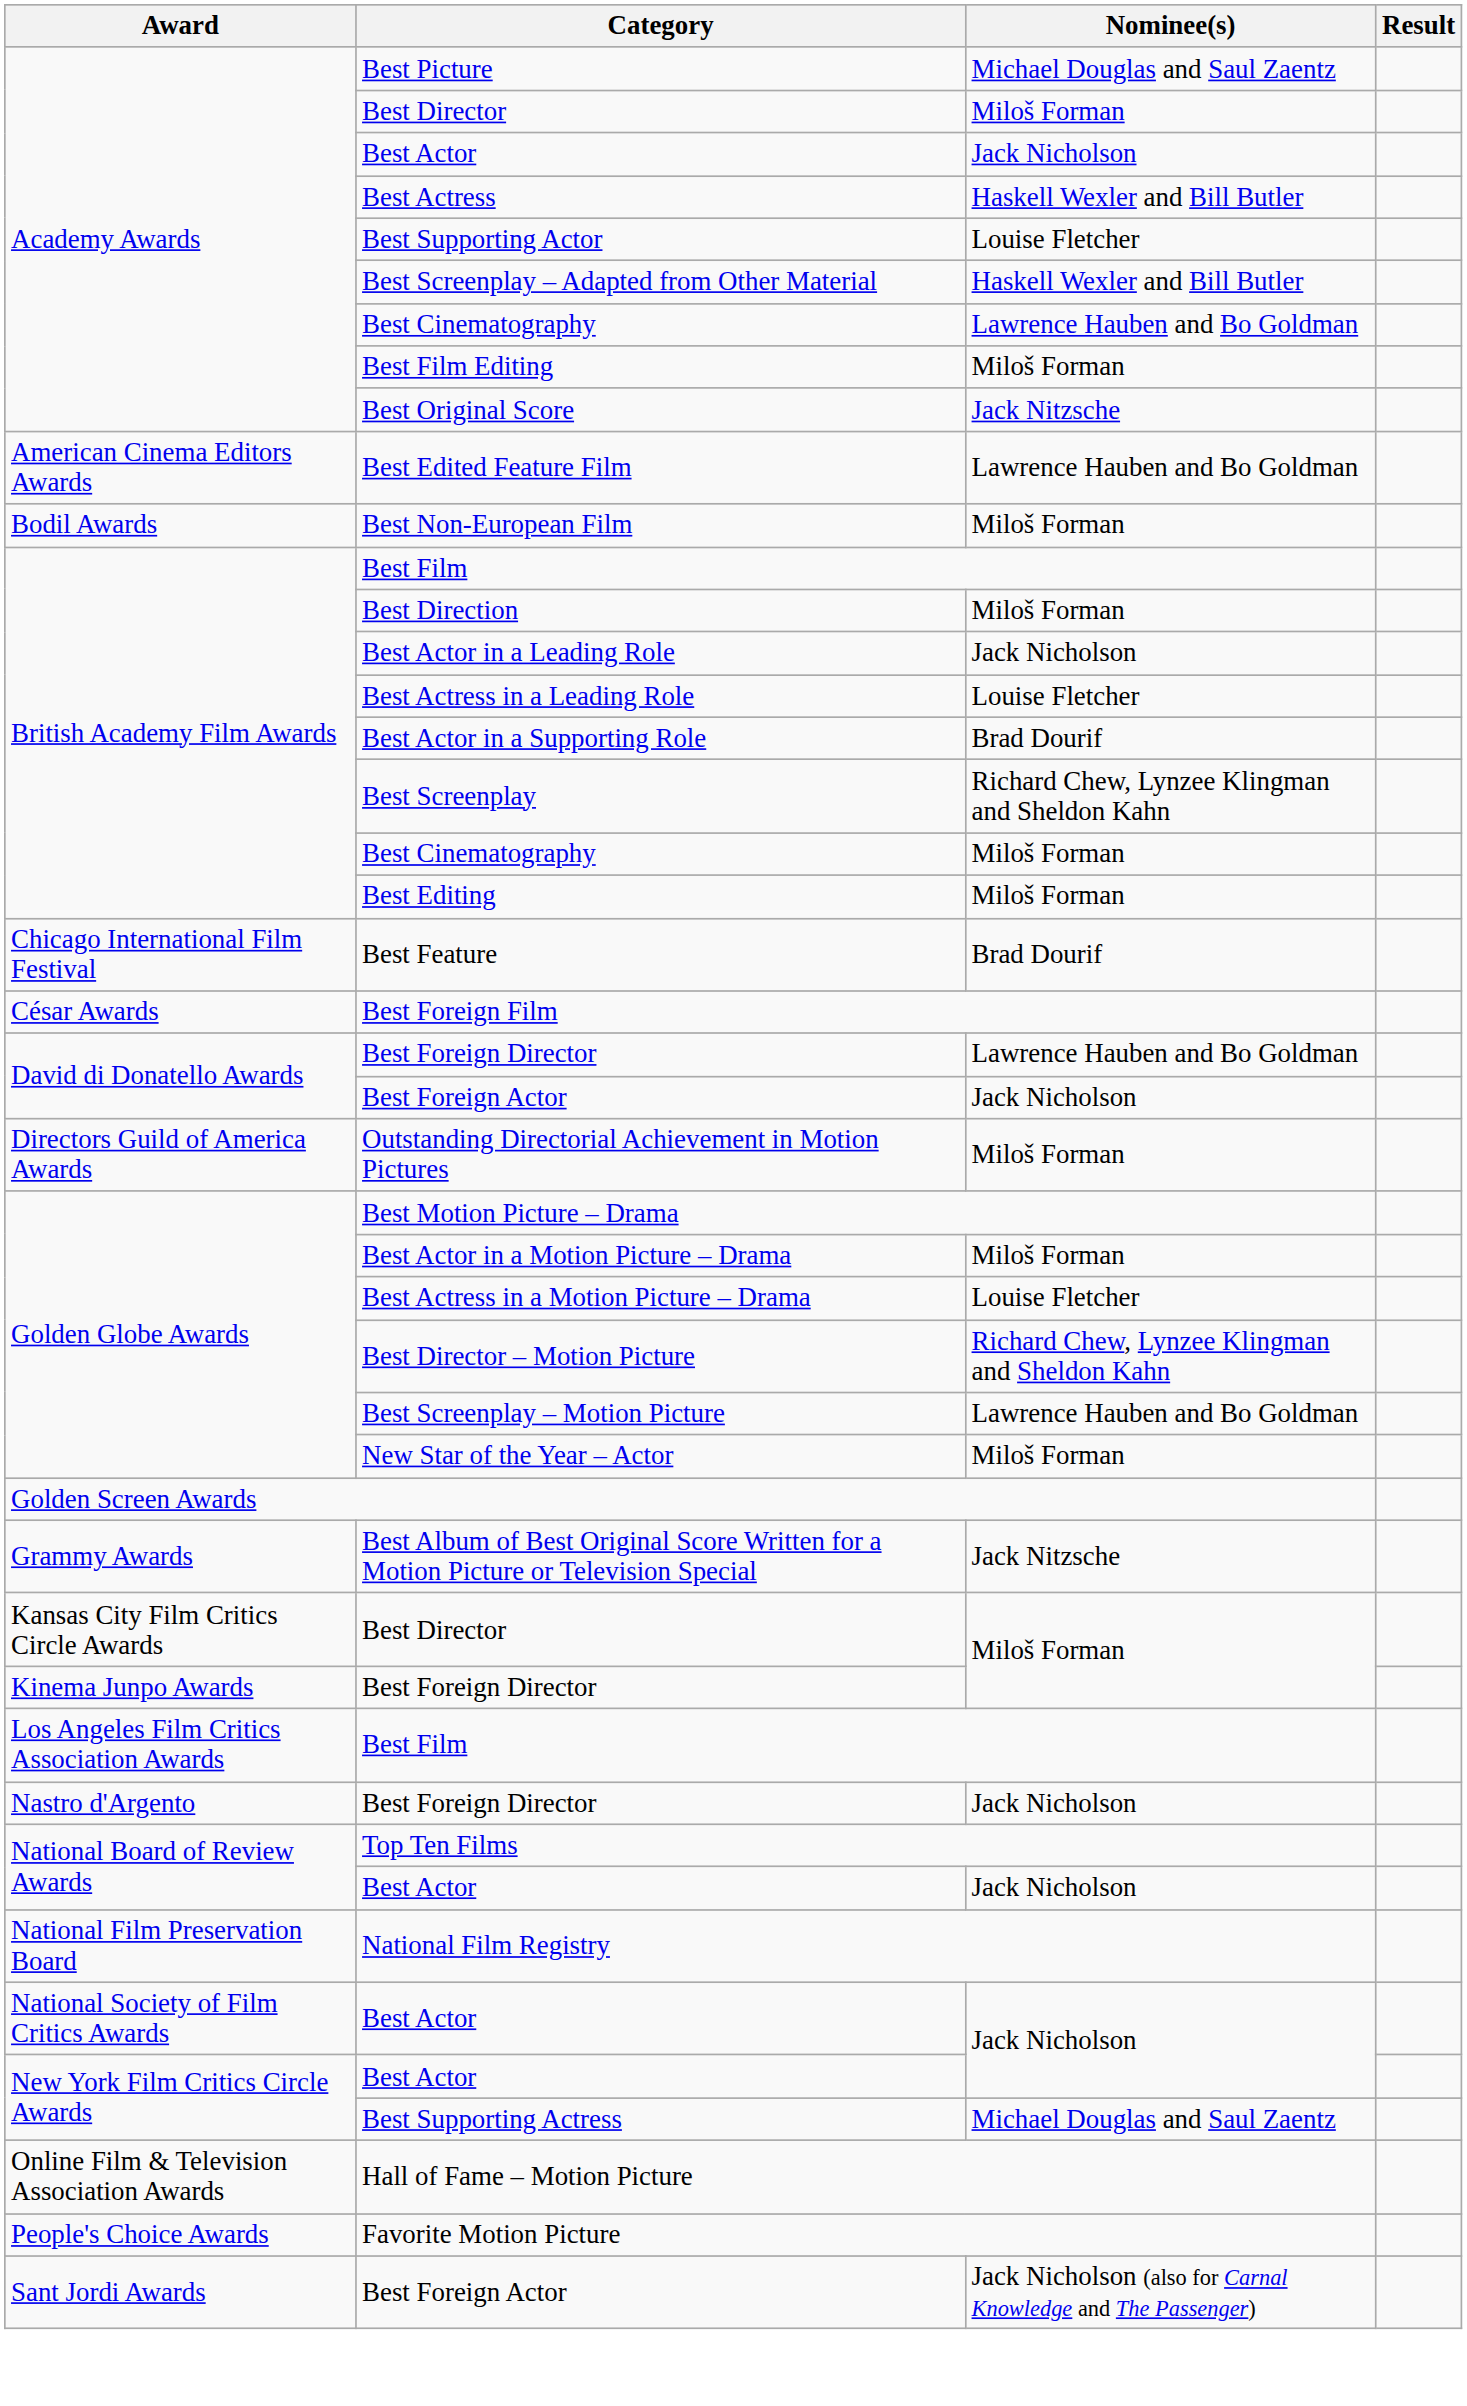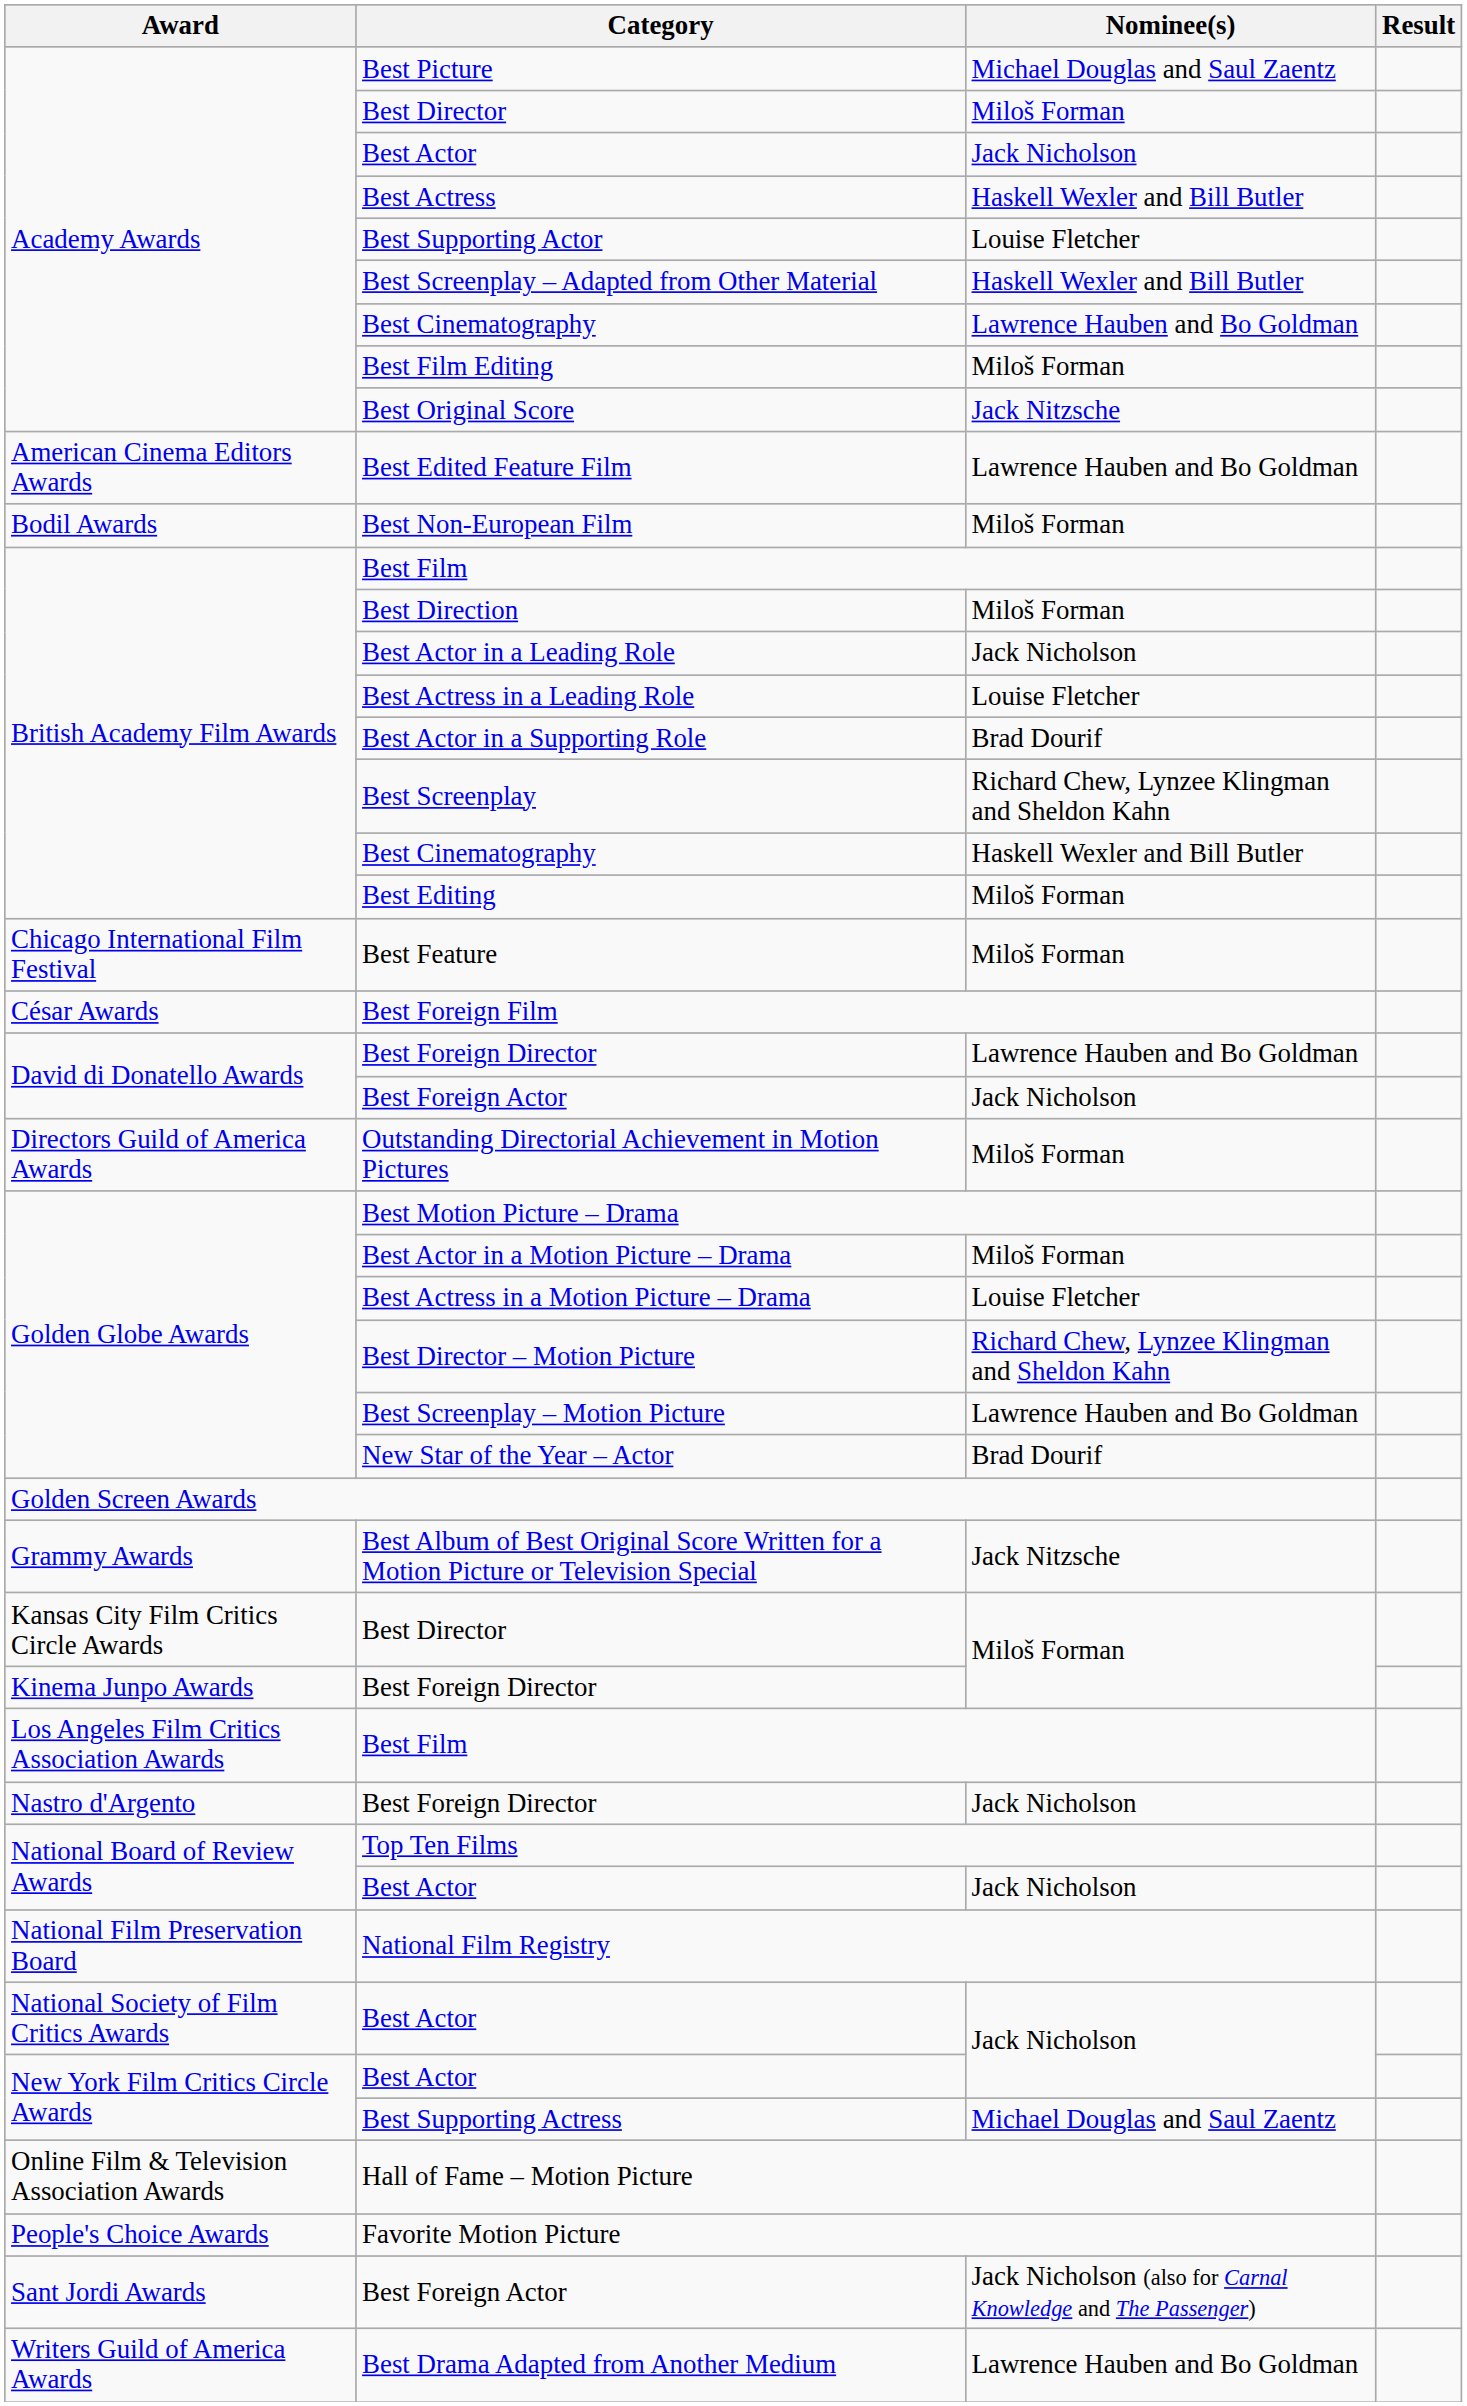 <table class="wikitable">
 <tr>
 <th>Award</th>
 <th>Category</th>
 <th>Nominee(s)</th>
 <th>Result</th>
 </tr>
 <tr>
 <td rowspan="9"><a href='#'>Academy Awards</a></td>
 <td><a href='#'>Best Picture</a></td>
 <td><a href='#'>Michael Douglas</a> and <a href='#'>Saul Zaentz</a></td>
 <td></td>
 </tr>
 <tr>
 <td><a href='#'>Best Director</a></td>
 <td><a href='#'>Miloš Forman</a></td>
 <td></td>
 </tr>
 <tr>
 <td><a href='#'>Best Actor</a></td>
 <td><a href='#'>Jack Nicholson</a></td>
 <td></td>
 </tr>
 <tr>
 <td><a href='#'>Best Actress</a></td>
 <td><a href='#'>Haskell Wexler</a> and <a href='#'>Bill Butler</a></td>
 <td></td>
 </tr>
 <tr>
 <td><a href='#'>Best Supporting Actor</a></td>
 <td>Louise Fletcher</td>
 <td></td>
 </tr>
 <tr>
 <td><a href='#'>Best Screenplay – Adapted from Other Material</a></td>
 <td><a href='#'>Haskell Wexler</a> and <a href='#'>Bill Butler</a></td>
 <td></td>
 </tr>
 <tr>
 <td><a href='#'>Best Cinematography</a></td>
 <td><a href='#'>Lawrence Hauben</a> and <a href='#'>Bo Goldman</a></td>
 <td></td>
 </tr>
 <tr>
 <td><a href='#'>Best Film Editing</a></td>
 <td>Miloš Forman</td>
 <td></td>
 </tr>
 <tr>
 <td><a href='#'>Best Original Score</a></td>
 <td><a href='#'>Jack Nitzsche</a></td>
 <td></td>
 </tr>
 <tr>
 <td><a href='#'>American Cinema Editors Awards</a></td>
 <td><a href='#'>Best Edited Feature Film</a></td>
 <td>Lawrence Hauben and Bo Goldman</td>
 <td></td>
 </tr>
 <tr>
 <td><a href='#'>Bodil Awards</a></td>
 <td><a href='#'>Best Non-European Film</a></td>
 <td>Miloš Forman</td>
 <td></td>
 </tr>
 <tr>
 <td rowspan="8"><a href='#'>British Academy Film Awards</a></td>
 <td colspan="2"><a href='#'>Best Film</a></td>
 <td></td>
 </tr>
 <tr>
 <td><a href='#'>Best Direction</a></td>
 <td>Miloš Forman</td>
 <td></td>
 </tr>
 <tr>
 <td><a href='#'>Best Actor in a Leading Role</a></td>
 <td>Jack Nicholson</td>
 <td></td>
 </tr>
 <tr>
 <td><a href='#'>Best Actress in a Leading Role</a></td>
 <td>Louise Fletcher</td>
 <td></td>
 </tr>
 <tr>
 <td><a href='#'>Best Actor in a Supporting Role</a></td>
 <td>Brad Dourif</td>
 <td></td>
 </tr>
 <tr>
 <td><a href='#'>Best Screenplay</a></td>
 <td>Richard Chew, Lynzee Klingman and Sheldon Kahn</td>
 <td></td>
 </tr>
 <tr>
 <td><a href='#'>Best Cinematography</a></td>
-<td>Miloš Forman</td>
+<td>Haskell Wexler and Bill Butler</td>
 <td></td>
 </tr>
 <tr>
 <td><a href='#'>Best Editing</a></td>
 <td>Miloš Forman</td>
 <td></td>
 </tr>
 <tr>
 <td><a href='#'>Chicago International Film Festival</a></td>
 <td>Best Feature</td>
-<td>Brad Dourif</td>
+<td>Miloš Forman</td>
 <td></td>
 </tr>
 <tr>
 <td><a href='#'>César Awards</a></td>
 <td colspan="2"><a href='#'>Best Foreign Film</a></td>
 <td></td>
 </tr>
 <tr>
 <td rowspan="2"><a href='#'>David di Donatello Awards</a></td>
 <td><a href='#'>Best Foreign Director</a></td>
 <td>Lawrence Hauben and Bo Goldman</td>
 <td></td>
 </tr>
 <tr>
 <td><a href='#'>Best Foreign Actor</a></td>
 <td>Jack Nicholson</td>
 <td></td>
 </tr>
 <tr>
 <td><a href='#'>Directors Guild of America Awards</a></td>
 <td><a href='#'>Outstanding Directorial Achievement in Motion Pictures</a></td>
 <td>Miloš Forman</td>
 <td></td>
 </tr>
 <tr>
 <td rowspan="6"><a href='#'>Golden Globe Awards</a></td>
 <td colspan="2"><a href='#'>Best Motion Picture – Drama</a></td>
 <td></td>
 </tr>
 <tr>
 <td><a href='#'>Best Actor in a Motion Picture – Drama</a></td>
 <td>Miloš Forman</td>
 <td></td>
 </tr>
 <tr>
 <td><a href='#'>Best Actress in a Motion Picture – Drama</a></td>
 <td>Louise Fletcher</td>
 <td></td>
 </tr>
 <tr>
 <td><a href='#'>Best Director – Motion Picture</a></td>
 <td><a href='#'>Richard Chew</a>, <a href='#'>Lynzee Klingman</a> and <a href='#'>Sheldon Kahn</a></td>
 <td></td>
 </tr>
 <tr>
 <td><a href='#'>Best Screenplay – Motion Picture</a></td>
 <td>Lawrence Hauben and Bo Goldman</td>
 <td></td>
 </tr>
 <tr>
 <td><a href='#'>New Star of the Year – Actor</a></td>
-<td>Miloš Forman</td>
+<td>Brad Dourif</td>
 <td></td>
 </tr>
 <tr>
 <td colspan="3"><a href='#'>Golden Screen Awards</a></td>
 <td></td>
 </tr>
 <tr>
 <td><a href='#'>Grammy Awards</a></td>
 <td><a href='#'>Best Album of Best Original Score Written for a Motion Picture or Television Special</a></td>
 <td>Jack Nitzsche</td>
 <td></td>
 </tr>
 <tr>
 <td>Kansas City Film Critics Circle Awards</td>
 <td>Best Director</td>
 <td rowspan="2">Miloš Forman</td>
 <td></td>
 </tr>
 <tr>
 <td><a href='#'>Kinema Junpo Awards</a></td>
 <td>Best Foreign Director</td>
 <td></td>
 </tr>
 <tr>
 <td><a href='#'>Los Angeles Film Critics Association Awards</a></td>
 <td colspan="2"><a href='#'>Best Film</a></td>
 <td></td>
 </tr>
 <tr>
 <td><a href='#'>Nastro d'Argento</a></td>
 <td>Best Foreign Director</td>
 <td>Jack Nicholson</td>
 <td></td>
 </tr>
 <tr>
 <td rowspan="2"><a href='#'>National Board of Review Awards</a></td>
 <td colspan="2"><a href='#'>Top Ten Films</a></td>
 <td></td>
 </tr>
 <tr>
 <td><a href='#'>Best Actor</a></td>
 <td>Jack Nicholson</td>
 <td></td>
 </tr>
 <tr>
 <td><a href='#'>National Film Preservation Board</a></td>
 <td colspan="2"><a href='#'>National Film Registry</a></td>
 <td></td>
 </tr>
 <tr>
 <td><a href='#'>National Society of Film Critics Awards</a></td>
 <td><a href='#'>Best Actor</a></td>
 <td rowspan="2">Jack Nicholson</td>
 <td></td>
 </tr>
 <tr>
 <td rowspan="2"><a href='#'>New York Film Critics Circle Awards</a></td>
 <td><a href='#'>Best Actor</a></td>
 <td></td>
 </tr>
 <tr>
 <td><a href='#'>Best Supporting Actress</a></td>
 <td><a href='#'>Michael Douglas</a> and <a href='#'>Saul Zaentz</a></td>
 <td></td>
 </tr>
 <tr>
 <td>Online Film & Television Association Awards</td>
 <td colspan="2">Hall of Fame – Motion Picture</td>
 <td></td>
 </tr>
 <tr>
 <td><a href='#'>People's Choice Awards</a></td>
 <td colspan="2">Favorite Motion Picture</td>
 <td></td>
 </tr>
 <tr>
 <td><a href='#'>Sant Jordi Awards</a></td>
 <td>Best Foreign Actor</td>
 <td>Jack Nicholson <small>(also for <em><a href='#'>Carnal Knowledge</a></em> and <em><a href='#'>The Passenger</a></em>)</small></td>
 <td></td>
 </tr>
+<tr>
+<td><a href='#'>Writers Guild of America Awards</a></td>
+<td><a href='#'>Best Drama Adapted from Another Medium</a></td>
+<td>Lawrence Hauben and Bo Goldman</td>
+<td></td>
+</tr>
 </table>
